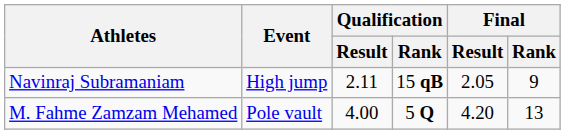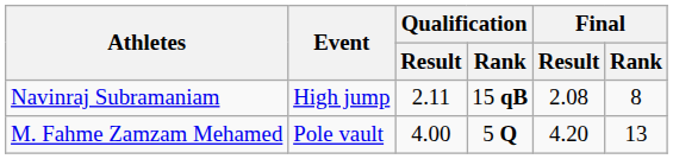 <table class="wikitable" border="1" style="font-size:90%">
 <tr>
 <th rowspan=2>Athletes</th>
 <th rowspan=2>Event</th>
 <th colspan=2>Qualification</th>
 <th colspan=2>Final</th>
 </tr>
 <tr>
 <th>Result</th>
 <th>Rank</th>
 <th>Result</th>
 <th>Rank</th>
 </tr>
 <tr>
 <td><a href='#'>Navinraj Subramaniam</a></td>
 <td><a href='#'>High jump</a></td>
 <td align=center>2.11</td>
 <td align=center>15 <strong>qB</strong></td>
-<td align=center>2.05</td>
-<td align=center>9</td>
+<td align=center>2.08</td>
+<td align=center>8</td>
 </tr>
 <tr>
 <td><a href='#'>M. Fahme Zamzam Mehamed</a></td>
 <td><a href='#'>Pole vault</a></td>
 <td align=center>4.00</td>
 <td align=center>5 <strong>Q</strong></td>
 <td align=center>4.20</td>
 <td align=center>13</td>
 </tr>
 </table>
